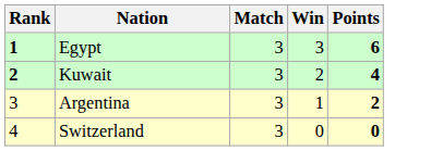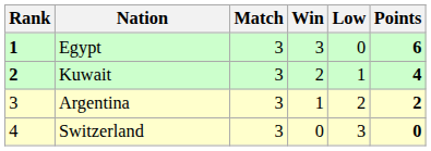 <table class="wikitable">
 <tr>
 <th width=20>Rank</th>
 <th width=150>Nation</th>
 <th width=20>Match</th>
 <th width=20>Win</th>
+<th width=20>Low</th>
 <th width=20>Points</th>
 </tr>
 <tr style="text-align:right; background:#cfc;">
 <td align="left"><strong>1</strong></td>
 <td style="text-align:left;"> Egypt</td>
 <td>3</td>
 <td>3</td>
+<td>0</td>
 <td><strong>6</strong></td>
 </tr>
 <tr style="text-align:right; background:#cfc;">
 <td align="left"><strong>2</strong></td>
 <td style="text-align:left;"> Kuwait</td>
 <td>3</td>
 <td>2</td>
+<td>1</td>
 <td><strong>4</strong></td>
 </tr>
 <tr style="text-align:right; background:#ffc;">
 <td align="left">3</td>
 <td style="text-align:left;"> Argentina</td>
 <td>3</td>
 <td>1</td>
+<td>2</td>
 <td><strong>2</strong></td>
 </tr>
 <tr style="text-align:right; background:#ffc;">
 <td align="left">4</td>
 <td style="text-align:left;"> Switzerland</td>
 <td>3</td>
 <td>0</td>
+<td>3</td>
 <td><strong>0</strong></td>
 </tr>
 </table>
